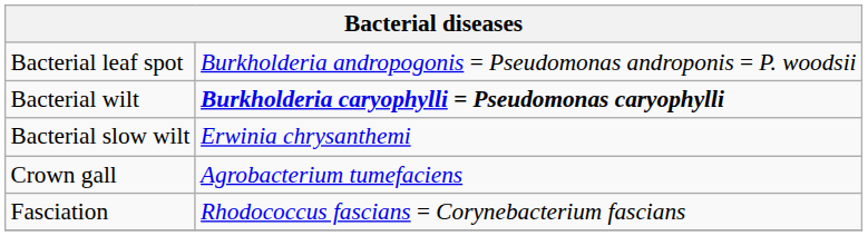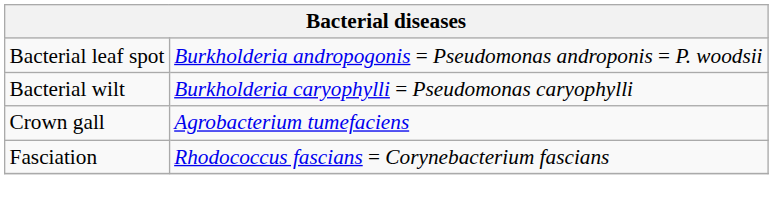 <table class="wikitable" style="clear">
 <tr>
 <th colspan=2><strong>Bacterial diseases</strong><br></th>
 </tr>
 <tr>
 <td>Bacterial leaf spot</td>
 <td><em><a href='#'>Burkholderia andropogonis</a></em> = <em>Pseudomonas androponis</em> = <em>P. woodsii</em></td>
 </tr>
 <tr>
 <td>Bacterial wilt</td>
-<td><strong><em><a href='#'>Burkholderia caryophylli</a></em> = <em>Pseudomonas caryophylli</em></strong></td>
-</tr>
-<tr>
-<td>Bacterial slow wilt</td>
-<td><em><a href='#'>Erwinia chrysanthemi</a></em></td>
+<td><em><a href='#'>Burkholderia caryophylli</a></em> = <em>Pseudomonas caryophylli</em></td>
 </tr>
 <tr>
 <td>Crown gall</td>
 <td><em><a href='#'>Agrobacterium tumefaciens</a></em></td>
 </tr>
 <tr>
 <td>Fasciation</td>
 <td><em><a href='#'>Rhodococcus fascians</a></em> = <em>Corynebacterium fascians</em></td>
 </tr>
 <tr>
 </tr>
 </table>
